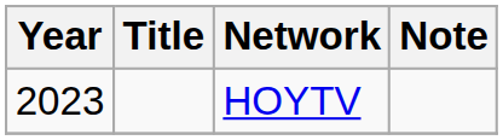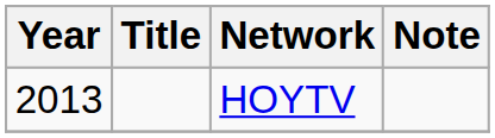 <table class="wikitable plainrowheaders">
 <tr>
 <th scope="col">Year</th>
 <th scope="col">Title</th>
 <th scope="col">Network</th>
 <th scope="col">Note</th>
 </tr>
 <tr>
-<td>2023</td>
+<td>2013</td>
 <td><em></em></td>
 <td><a href='#'>HOYTV</a></td>
 <td></td>
 </tr>
 <tr>
 </tr>
 </table>
